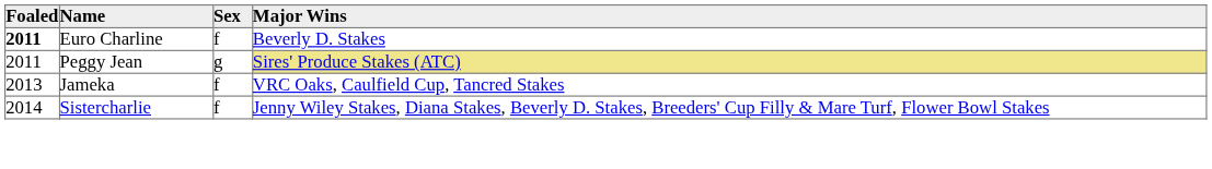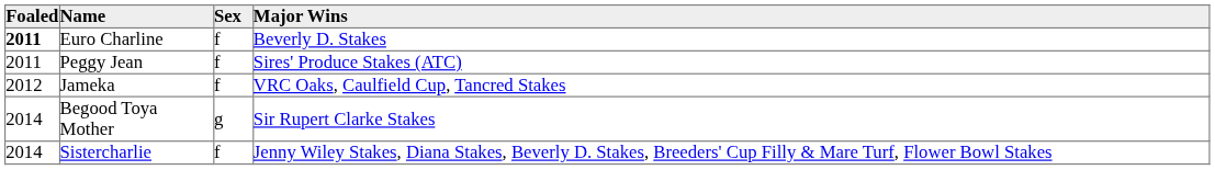 <table border="1" cellpadding="0" style="border-collapse: collapse; font-size:90%">
 <tr style="background:#eee;">
 <td style="width:35px;"><strong>Foaled</strong></td>
 <td style="width:120px;"><strong>Name</strong></td>
 <td style="width:30px;"><strong>Sex</strong></td>
 <td style="width:750px;"><strong>Major Wins</strong></td>
 </tr>
 <tr>
 <td><strong>2011</strong></td>
 <td>Euro Charline</td>
 <td>f</td>
 <td><a href='#'>Beverly D. Stakes</a></td>
 </tr>
 <tr>
 <td>2011</td>
 <td>Peggy Jean</td>
-<td>g</td>
-<td style="background: khaki;"><a href='#'>Sires' Produce Stakes (ATC)</a></td>
+<td>f</td>
+<td><a href='#'>Sires' Produce Stakes (ATC)</a></td>
 </tr>
 <tr>
-<td>2013</td>
+<td>2012</td>
 <td>Jameka</td>
 <td>f</td>
 <td><a href='#'>VRC Oaks</a>, <a href='#'>Caulfield Cup</a>, <a href='#'>Tancred Stakes</a></td>
+</tr>
+<tr>
+<td>2014</td>
+<td>Begood Toya Mother</td>
+<td>g</td>
+<td><a href='#'>Sir Rupert Clarke Stakes</a></td>
 </tr>
 <tr>
 <td>2014</td>
 <td><a href='#'>Sistercharlie</a></td>
 <td>f</td>
 <td><a href='#'>Jenny Wiley Stakes</a>, <a href='#'>Diana Stakes</a>, <a href='#'>Beverly D. Stakes</a>, <a href='#'>Breeders' Cup Filly & Mare Turf</a>, <a href='#'>Flower Bowl Stakes</a></td>
 </tr>
 </table>
